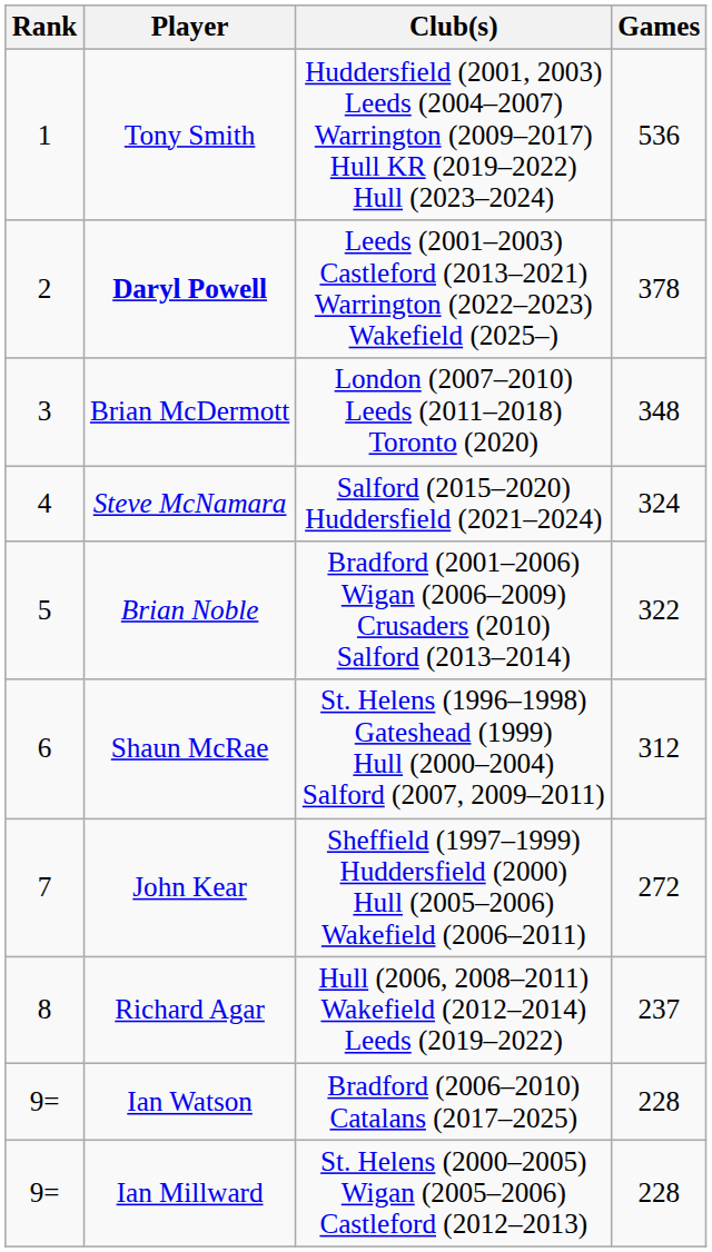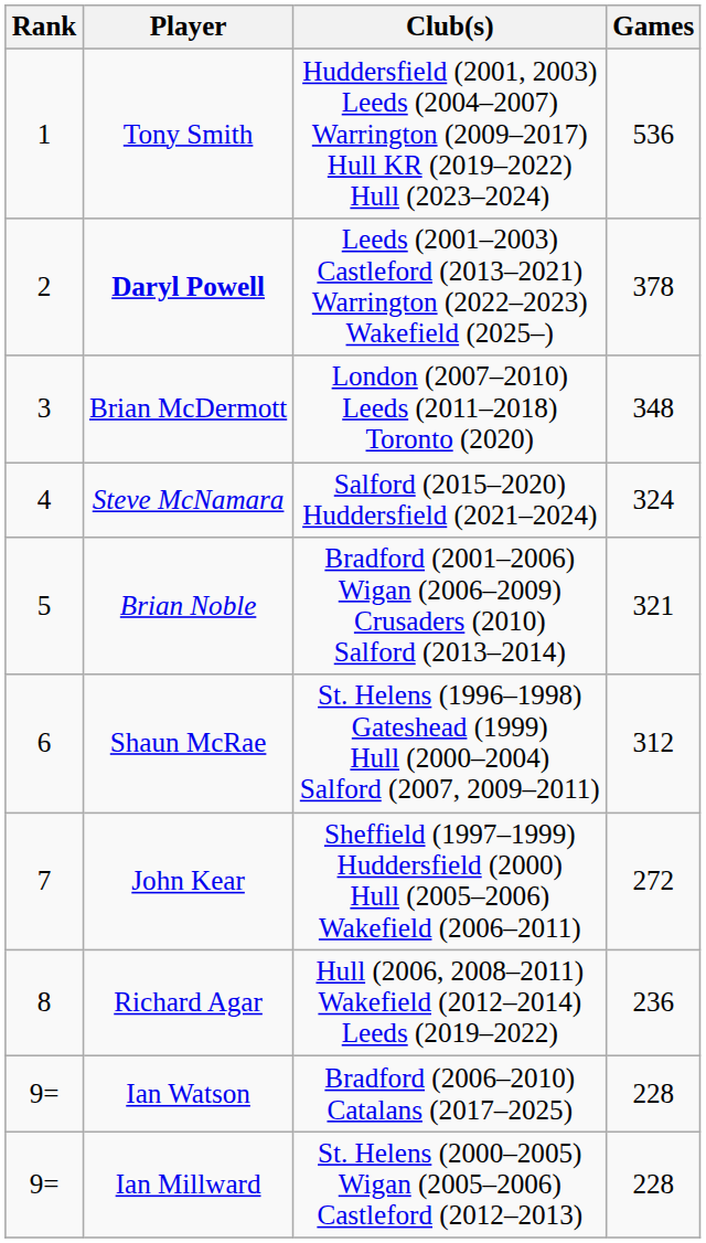 <table class="wikitable" style="text-align:center; margin-left:1em;">
 <tr>
 <th>Rank</th>
 <th>Player</th>
 <th>Club(s)</th>
 <th>Games</th>
 </tr>
 <tr>
 <td align=center>1</td>
 <td> <a href='#'>Tony Smith</a></td>
 <td><a href='#'>Huddersfield</a> (2001, 2003)<br><a href='#'>Leeds</a> (2004–2007) <br> <a href='#'>Warrington</a> (2009–2017)<br><a href='#'>Hull KR</a> (2019–2022) <br><a href='#'>Hull</a> (2023–2024)</td>
 <td align=center>536</td>
 </tr>
 <tr>
 <td align=center>2</td>
 <td> <strong><a href='#'>Daryl Powell</a></strong></td>
 <td><a href='#'>Leeds</a> (2001–2003)<br><a href='#'>Castleford</a> (2013–2021)<br> <a href='#'>Warrington</a> (2022–2023)<br> <a href='#'>Wakefield</a> (2025–)</td>
 <td align=center>378</td>
 </tr>
 <tr>
 <td align=center>3</td>
 <td> <a href='#'>Brian McDermott</a></td>
 <td><a href='#'>London</a> (2007–2010)<br><a href='#'>Leeds</a> (2011–2018)<br> <a href='#'>Toronto</a> (2020)</td>
 <td align=center>348</td>
 </tr>
 <tr>
 <td align=center>4</td>
 <td> <em><a href='#'>Steve McNamara</a></em></td>
 <td><a href='#'>Salford</a> (2015–2020)<br><a href='#'>Huddersfield</a> (2021–2024)</td>
 <td align=center>324</td>
 </tr>
 <tr>
 <td align=center>5</td>
 <td> <em> <a href='#'>Brian Noble</a></em></td>
 <td><a href='#'>Bradford</a> (2001–2006)<br><a href='#'>Wigan</a> (2006–2009)<br> <a href='#'>Crusaders</a> (2010) <br><a href='#'>Salford</a> (2013–2014)</td>
-<td align=center>322</td>
+<td align=center>321</td>
 </tr>
 <tr>
 <td align=center>6</td>
 <td> <a href='#'>Shaun McRae</a></td>
 <td><a href='#'>St. Helens</a> (1996–1998)<br><a href='#'>Gateshead</a> (1999)<br> <a href='#'>Hull</a> (2000–2004)<br><a href='#'>Salford</a> (2007, 2009–2011)</td>
 <td align=center>312</td>
 </tr>
 <tr>
 <td align=center>7</td>
 <td> <a href='#'>John Kear</a></td>
 <td><a href='#'>Sheffield</a> (1997–1999)<br><a href='#'>Huddersfield</a> (2000)<br> <a href='#'>Hull</a> (2005–2006)<br><a href='#'>Wakefield</a> (2006–2011)</td>
 <td align=center>272</td>
 </tr>
 <tr>
 <td align=center>8</td>
 <td> <a href='#'>Richard Agar</a></td>
 <td><a href='#'>Hull</a> (2006, 2008–2011) <br> <a href='#'>Wakefield</a> (2012–2014) <br> <a href='#'>Leeds</a> (2019–2022)</td>
-<td align=center>237</td>
+<td align=center>236</td>
 </tr>
 <tr>
 <td align=center>9=</td>
 <td> <a href='#'>Ian Watson</a></td>
 <td><a href='#'>Bradford</a> (2006–2010) <br> <a href='#'>Catalans</a> (2017–2025)</td>
 <td align=center>228</td>
 </tr>
 <tr>
 <td align=center>9=</td>
 <td> <a href='#'>Ian Millward</a></td>
 <td><a href='#'>St. Helens</a> (2000–2005)<br><a href='#'>Wigan</a> (2005–2006)<br> <a href='#'>Castleford</a> (2012–2013)</td>
 <td align=center>228</td>
 </tr>
 </table>
